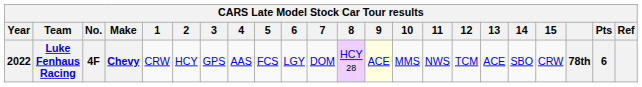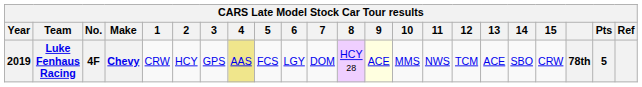 <table class="wikitable" style="text-align:center; font-size:75%">
 <tr>
 <th colspan=23>CARS Late Model Stock Car Tour results</th>
 </tr>
 <tr>
 <th>Year</th>
 <th>Team</th>
 <th>No.</th>
 <th>Make</th>
 <th>1</th>
 <th>2</th>
 <th>3</th>
 <th>4</th>
 <th>5</th>
 <th>6</th>
 <th>7</th>
 <th>8</th>
 <th>9</th>
 <th>10</th>
 <th>11</th>
 <th>12</th>
 <th>13</th>
 <th>14</th>
 <th>15</th>
 <th></th>
 <th>Pts</th>
 <th>Ref</th>
 </tr>
 <tr>
-<th>2022</th>
+<th>2019</th>
 <th><a href='#'>Luke Fenhaus Racing</a></th>
 <th>4F</th>
 <th><a href='#'>Chevy</a></th>
 <td><a href='#'>CRW</a></td>
 <td><a href='#'>HCY</a></td>
 <td><a href='#'>GPS</a></td>
-<td><a href='#'>AAS</a></td>
+<td style="background: khaki;"><a href='#'>AAS</a></td>
 <td><a href='#'>FCS</a></td>
 <td><a href='#'>LGY</a></td>
 <td><a href='#'>DOM</a></td>
 <td style="background:#EFCFFF;"><a href='#'>HCY</a><br><small>28</small></td>
 <td style="background: lightyellow;"><a href='#'>ACE</a></td>
 <td><a href='#'>MMS</a></td>
 <td><a href='#'>NWS</a></td>
 <td><a href='#'>TCM</a></td>
 <td><a href='#'>ACE</a></td>
 <td><a href='#'>SBO</a></td>
 <td><a href='#'>CRW</a></td>
 <th>78th</th>
-<th>6</th>
+<th>5</th>
 <th></th>
 </tr>
 </table>
